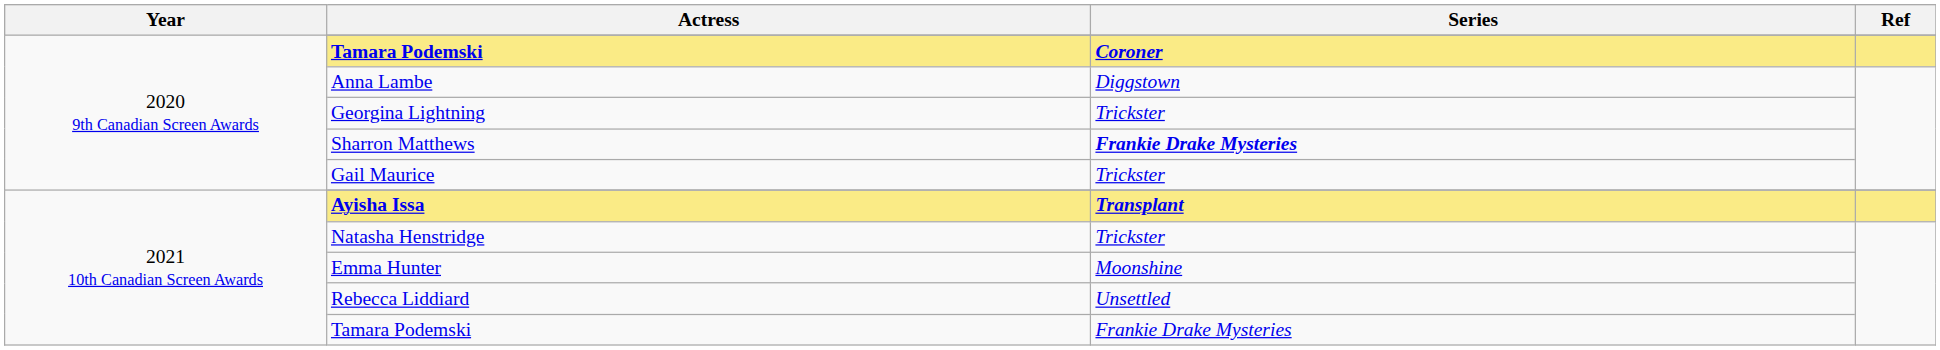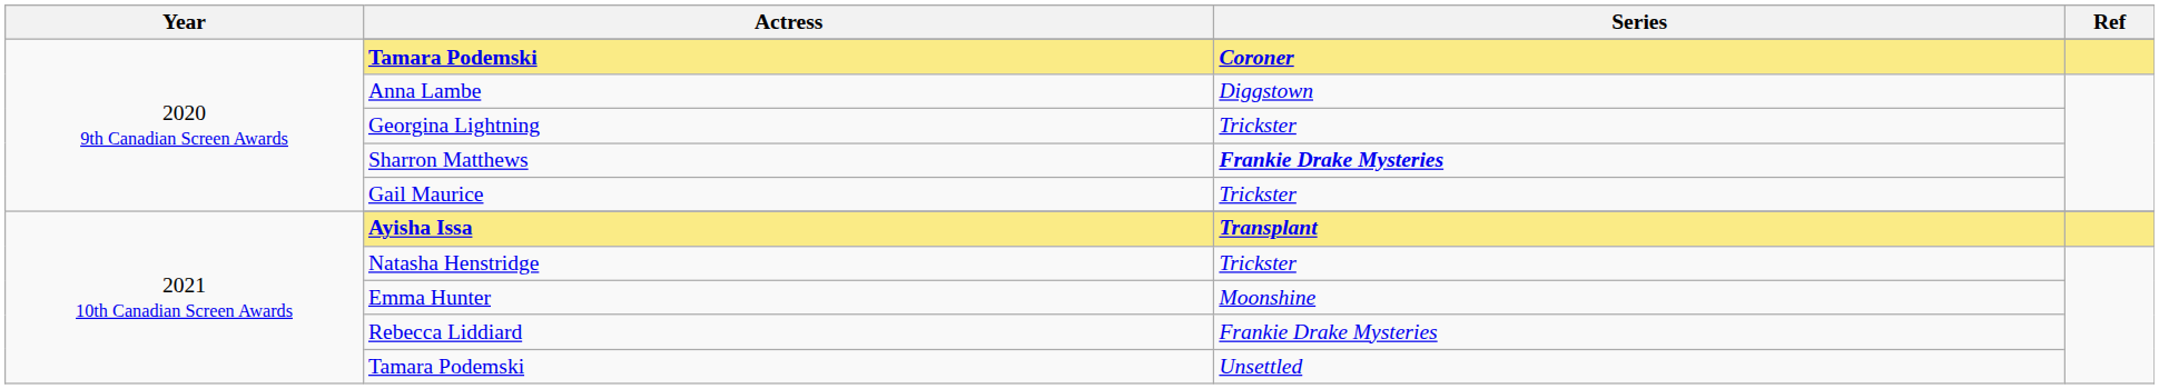 <table class="wikitable" style="width:100%;">
 <tr style="background:#bebebe;">
 <th style="width:8%;">Year</th>
 <th style="width:19%;">Actress</th>
 <th style="width:19%;">Series</th>
 <th style="width:2%;">Ref</th>
 </tr>
 <tr>
 <td rowspan="6" align="center">2020 <br> <small><a href='#'>9th Canadian Screen Awards</a></small></td>
 </tr>
 <tr style="background:#FAEB86;">
 <td><strong><a href='#'>Tamara Podemski</a></strong></td>
 <td><strong><em><a href='#'>Coroner</a></em></strong></td>
 <td></td>
 </tr>
 <tr>
 <td><a href='#'>Anna Lambe</a></td>
 <td><em><a href='#'>Diggstown</a></em></td>
 <td rowspan=4></td>
 </tr>
 <tr>
 <td><a href='#'>Georgina Lightning</a></td>
 <td><em><a href='#'>Trickster</a></em></td>
 </tr>
 <tr>
 <td><a href='#'>Sharron Matthews</a></td>
 <td><strong><em><a href='#'>Frankie Drake Mysteries</a></em></strong></td>
 </tr>
 <tr>
 <td><a href='#'>Gail Maurice</a></td>
 <td><em><a href='#'>Trickster</a></em></td>
 </tr>
 <tr>
 <td rowspan="6" align="center">2021 <br> <small><a href='#'>10th Canadian Screen Awards</a></small></td>
 </tr>
 <tr style="background:#FAEB86;">
 <td><strong><a href='#'>Ayisha Issa</a></strong></td>
 <td><strong><em><a href='#'>Transplant</a></em></strong></td>
 <td></td>
 </tr>
 <tr>
 <td><a href='#'>Natasha Henstridge</a></td>
 <td><em><a href='#'>Trickster</a></em></td>
 <td rowspan=4></td>
 </tr>
 <tr>
 <td><a href='#'>Emma Hunter</a></td>
 <td><em><a href='#'>Moonshine</a></em></td>
 </tr>
 <tr>
 <td><a href='#'>Rebecca Liddiard</a></td>
-<td><em><a href='#'>Unsettled</a></em></td>
+<td><em><a href='#'>Frankie Drake Mysteries</a></em></td>
 </tr>
 <tr>
 <td><a href='#'>Tamara Podemski</a></td>
-<td><em><a href='#'>Frankie Drake Mysteries</a></em></td>
+<td><em><a href='#'>Unsettled</a></em></td>
 </tr>
 </table>
